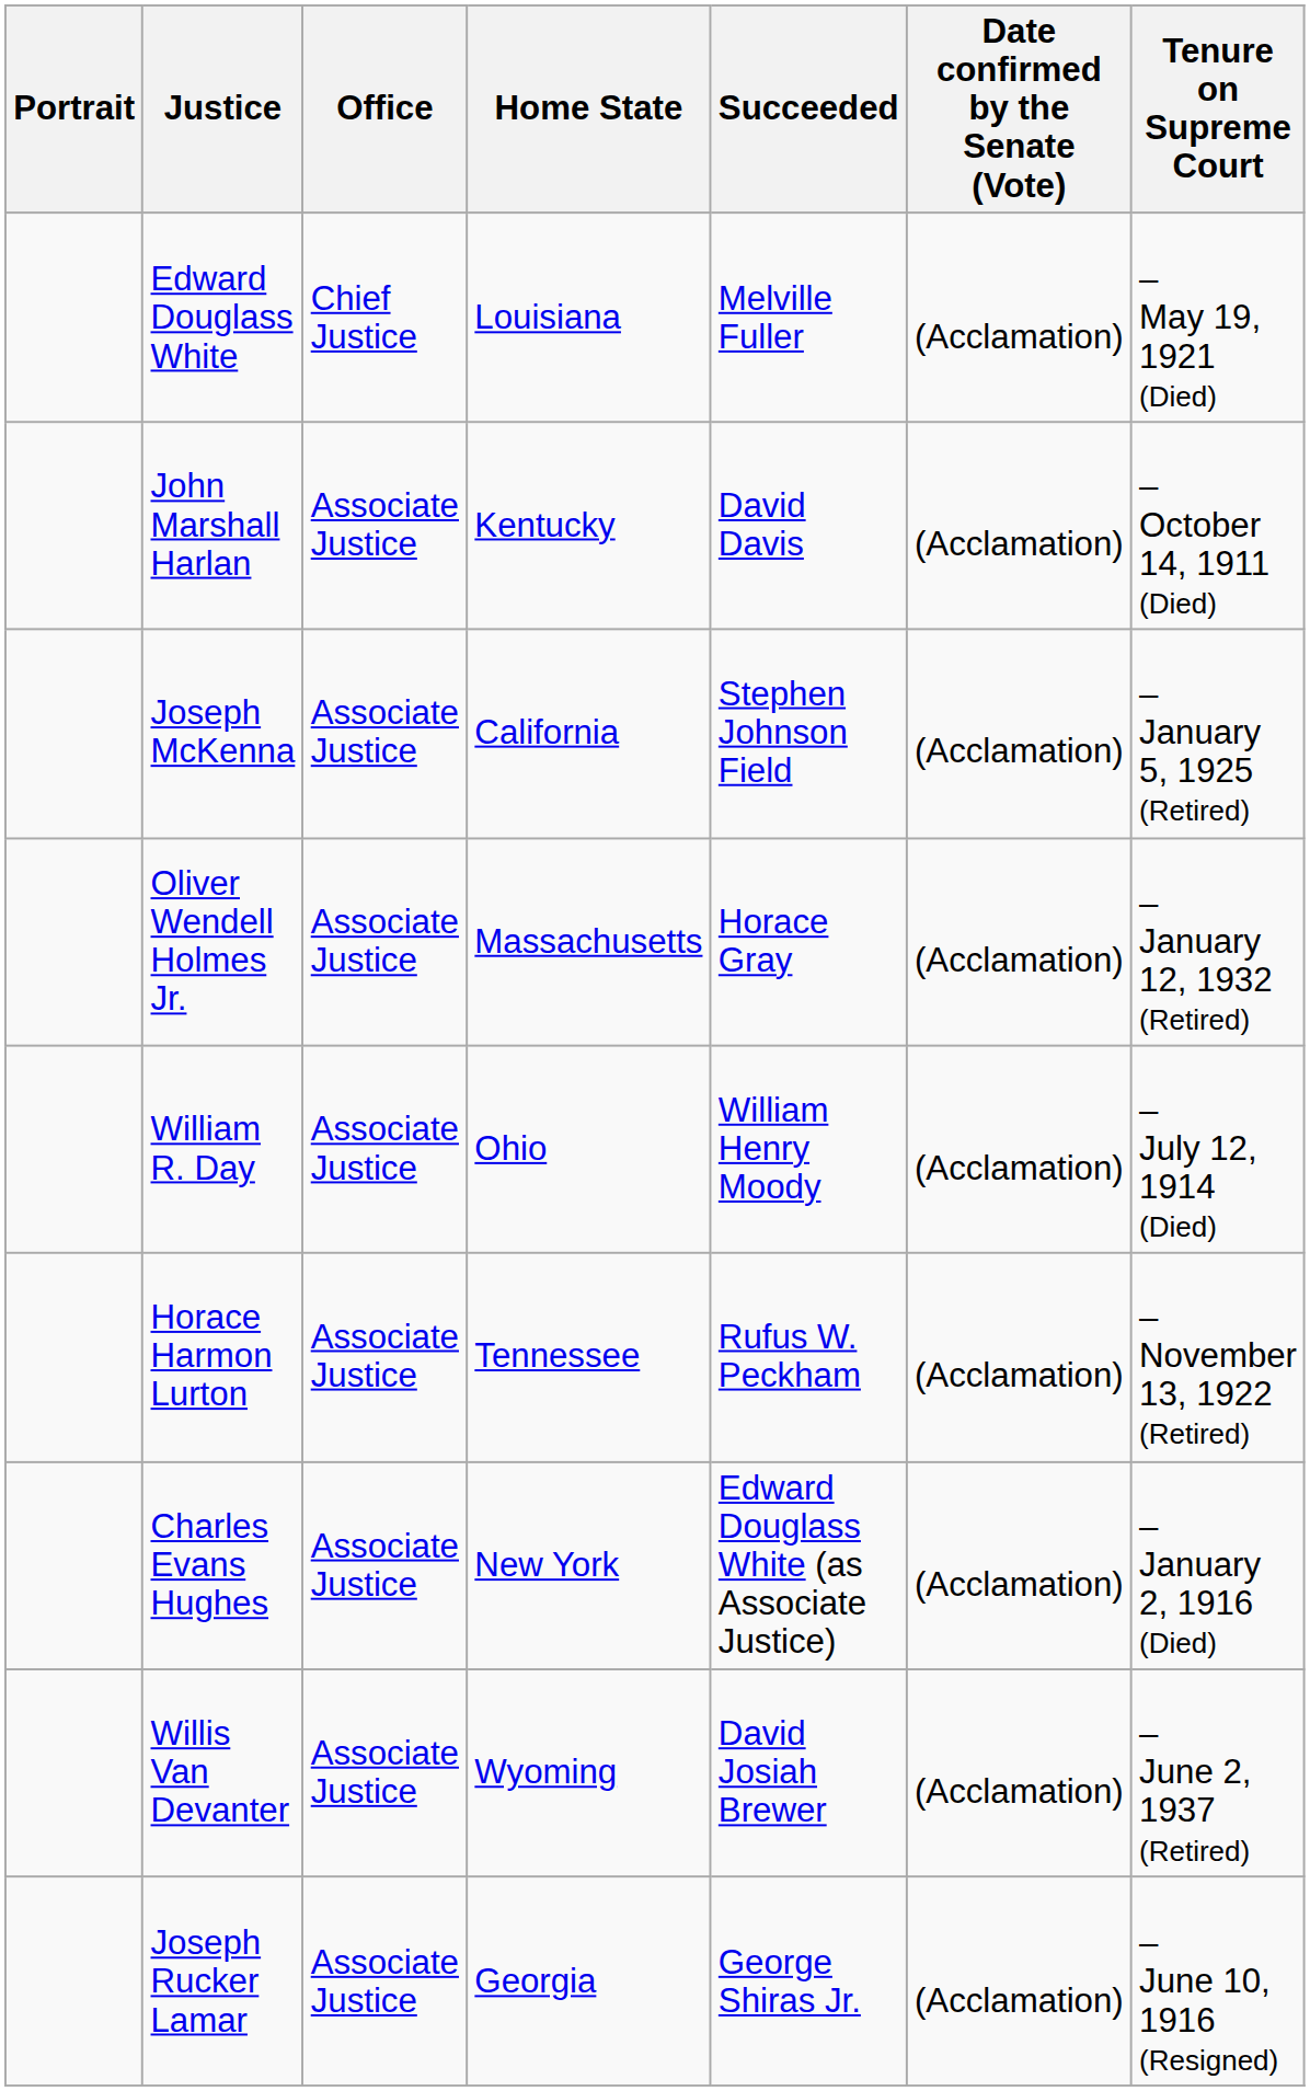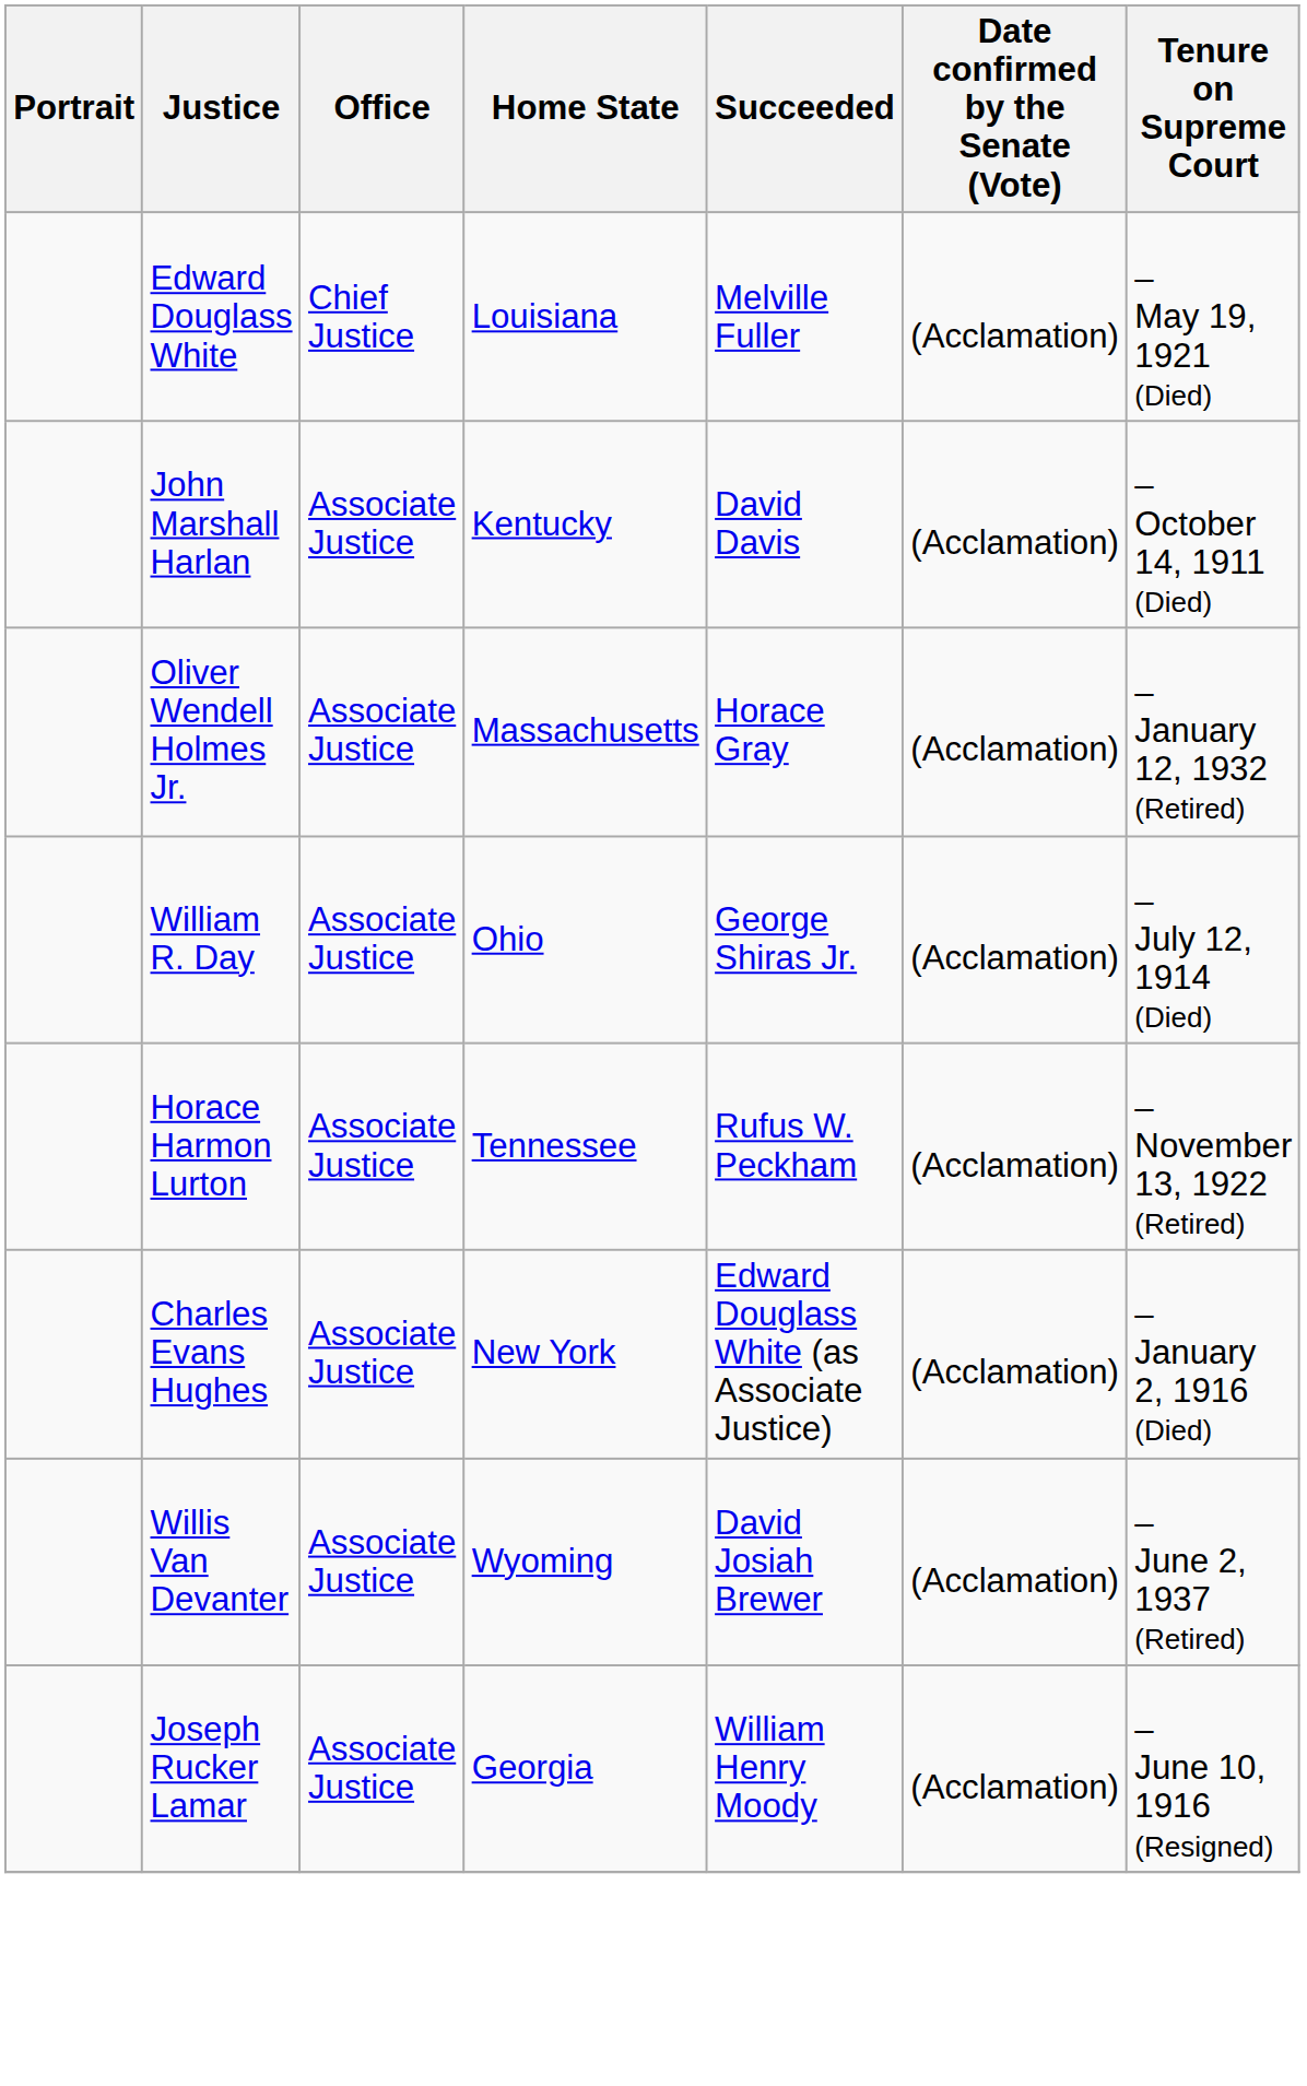 <table class="wikitable sortable">
 <tr>
 <th scope="col" style="width: 10px;">Portrait</th>
 <th scope="col" style="width: 10px;">Justice</th>
 <th scope="col" style="width: 10px;">Office</th>
 <th scope="col" style="width: 10px;">Home State</th>
 <th scope="col" style="width: 10px;">Succeeded</th>
 <th scope="col" style="width: 10px;">Date confirmed by the Senate<br>(Vote)</th>
 <th scope="col" style="width: 10px;">Tenure on Supreme Court</th>
 </tr>
 <tr>
 <td></td>
 <td><a href='#'>Edward Douglass White</a></td>
 <td><a href='#'>Chief Justice</a></td>
 <td><a href='#'>Louisiana</a></td>
 <td><a href='#'>Melville Fuller</a></td>
 <td><br>(Acclamation)</td>
 <td><br>–<br>May 19, 1921<br><small>(Died)</small></td>
 </tr>
 <tr>
 <td></td>
 <td><a href='#'>John Marshall Harlan</a></td>
 <td><a href='#'>Associate Justice</a></td>
 <td><a href='#'>Kentucky</a></td>
 <td><a href='#'>David Davis</a></td>
 <td><br>(Acclamation)</td>
 <td><br>–<br>October 14, 1911<br><small>(Died)</small></td>
 </tr>
 <tr>
 <td></td>
-<td><a href='#'>Joseph McKenna</a></td>
-<td><a href='#'>Associate Justice</a></td>
-<td><a href='#'>California</a></td>
-<td><a href='#'>Stephen Johnson Field</a></td>
-<td><br>(Acclamation)</td>
-<td><br>–<br>January 5, 1925<br><small>(Retired)</small></td>
-</tr>
-<tr>
-<td></td>
 <td><a href='#'>Oliver Wendell Holmes Jr.</a></td>
 <td><a href='#'>Associate Justice</a></td>
 <td><a href='#'>Massachusetts</a></td>
 <td><a href='#'>Horace Gray</a></td>
 <td><br>(Acclamation)</td>
 <td><br>–<br>January 12, 1932<br><small>(Retired)</small></td>
 </tr>
 <tr>
 <td></td>
 <td><a href='#'>William R. Day</a></td>
 <td><a href='#'>Associate Justice</a></td>
 <td><a href='#'>Ohio</a></td>
-<td><a href='#'>William Henry Moody</a></td>
+<td><a href='#'>George Shiras Jr.</a></td>
 <td><br>(Acclamation)</td>
 <td><br>–<br>July 12, 1914<br><small>(Died)</small></td>
 </tr>
 <tr>
 <td></td>
 <td><a href='#'>Horace Harmon Lurton</a></td>
 <td><a href='#'>Associate Justice</a></td>
 <td><a href='#'>Tennessee</a></td>
 <td><a href='#'>Rufus W. Peckham</a></td>
 <td><br>(Acclamation)</td>
 <td><br>–<br>November 13, 1922<br><small>(Retired)</small></td>
 </tr>
 <tr>
 <td></td>
 <td><a href='#'>Charles Evans Hughes</a></td>
 <td><a href='#'>Associate Justice</a></td>
 <td><a href='#'>New York</a></td>
 <td><a href='#'>Edward Douglass White</a> (as Associate Justice)</td>
 <td><br>(Acclamation)</td>
 <td><br>–<br>January 2, 1916<br><small>(Died)</small></td>
 </tr>
 <tr>
 <td></td>
 <td><a href='#'>Willis Van Devanter</a></td>
 <td><a href='#'>Associate Justice</a></td>
 <td><a href='#'>Wyoming</a></td>
 <td><a href='#'>David Josiah Brewer</a></td>
 <td><br>(Acclamation)</td>
 <td><br>–<br>June 2, 1937<br><small>(Retired)</small></td>
 </tr>
 <tr>
 <td></td>
 <td><a href='#'>Joseph Rucker Lamar</a></td>
 <td><a href='#'>Associate Justice</a></td>
 <td><a href='#'>Georgia</a></td>
-<td><a href='#'>George Shiras Jr.</a></td>
+<td><a href='#'>William Henry Moody</a></td>
 <td><br>(Acclamation)</td>
 <td><br>–<br>June 10, 1916<br><small>(Resigned)</small></td>
 </tr>
 <tr>
 </tr>
 </table>
